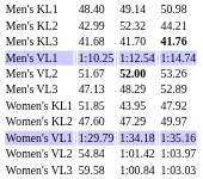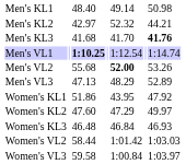 <table>
 <tr>
 <td>Men's KL1<br></td>
 <td></td>
 <td>48.40</td>
 <td></td>
 <td>49.14</td>
 <td></td>
 <td>50.98</td>
 </tr>
 <tr>
 <td>Men's KL2<br></td>
 <td></td>
-<td>42.99</td>
+<td>42.97</td>
 <td></td>
 <td>52.32</td>
 <td></td>
 <td>44.21</td>
 </tr>
 <tr>
 <td>Men's KL3<br></td>
 <td></td>
 <td>41.68</td>
 <td></td>
 <td>41.70</td>
 <td></td>
 <td><strong>41.76</strong></td>
 </tr>
 <tr bgcolor=ccccff>
 <td>Men's VL1<br></td>
 <td></td>
-<td>1:10.25</td>
+<td><strong>1:10.25</strong></td>
 <td></td>
 <td>1:12.54</td>
 <td></td>
 <td>1:14.74</td>
 </tr>
 <tr>
 <td>Men's VL2<br></td>
 <td></td>
-<td>51.67</td>
+<td>55.68</td>
 <td></td>
 <td><strong>52.00</strong></td>
 <td></td>
 <td>53.26</td>
 </tr>
 <tr>
 <td>Men's VL3<br></td>
 <td></td>
 <td>47.13</td>
 <td></td>
 <td>48.29</td>
 <td></td>
 <td>52.89</td>
 </tr>
 <tr>
 <td>Women's KL1<br></td>
 <td></td>
-<td>51.85</td>
+<td>51.86</td>
 <td></td>
 <td>43.95</td>
 <td></td>
 <td>47.92</td>
 </tr>
 <tr>
 <td>Women's KL2<br></td>
 <td></td>
 <td>47.60</td>
 <td></td>
 <td>47.29</td>
 <td></td>
 <td>49.97</td>
 </tr>
-<tr bgcolor=ccccff>
-<td>Women's VL1<br></td>
+<tr>
+<td>Women's KL3<br></td>
 <td></td>
-<td>1:29.79</td>
+<td>46.48</td>
 <td></td>
-<td>1:34.18</td>
+<td>46.84</td>
 <td></td>
-<td>1:35.16</td>
+<td>46.93</td>
 </tr>
 <tr>
 <td>Women's VL2<br></td>
 <td></td>
-<td>54.84</td>
+<td>58.44</td>
 <td></td>
 <td>1:01.42</td>
 <td></td>
-<td>1:03.97</td>
+<td>1:03.03</td>
 </tr>
 <tr>
 <td>Women's VL3<br></td>
 <td></td>
 <td>59.58</td>
 <td></td>
 <td>1:00.84</td>
 <td></td>
-<td>1:03.03</td>
+<td>1:03.97</td>
 </tr>
 </table>
